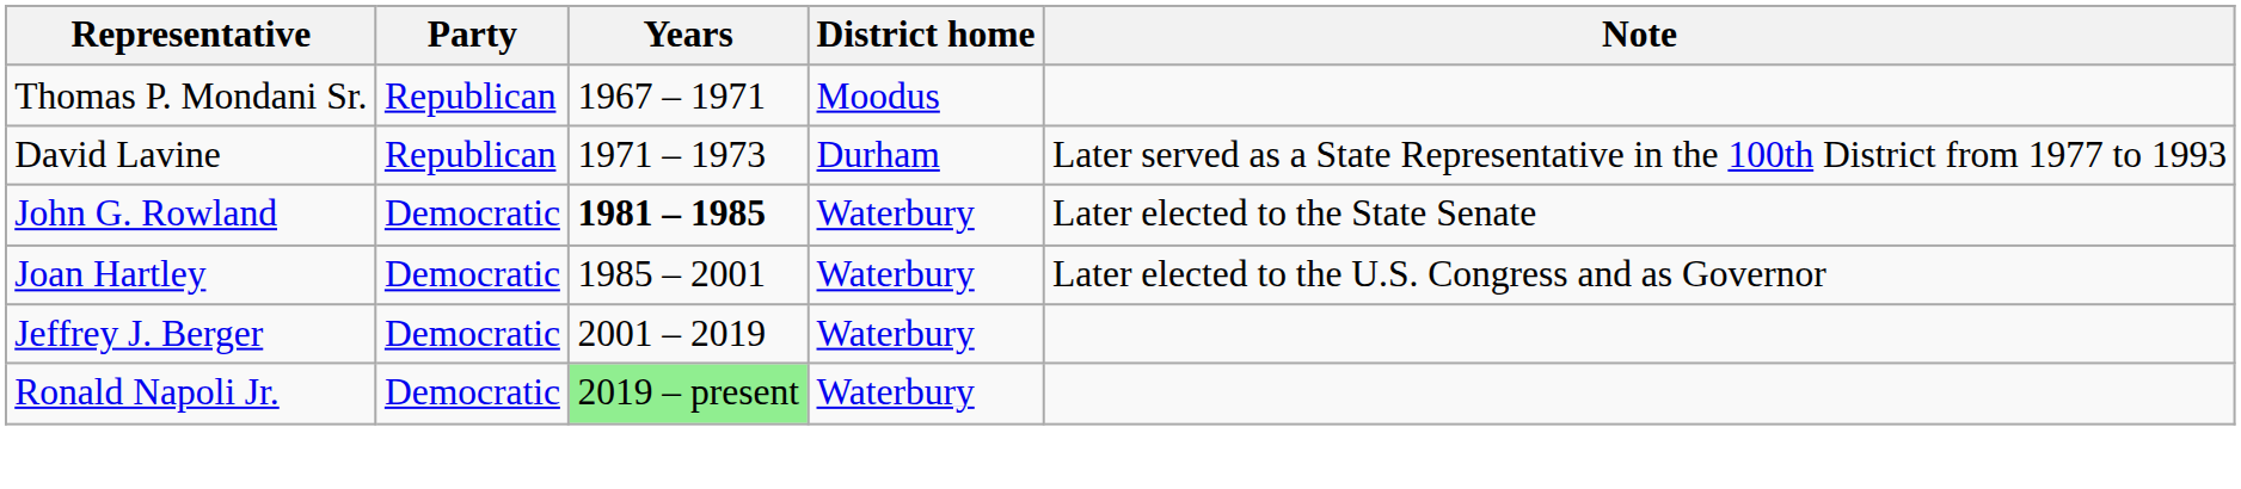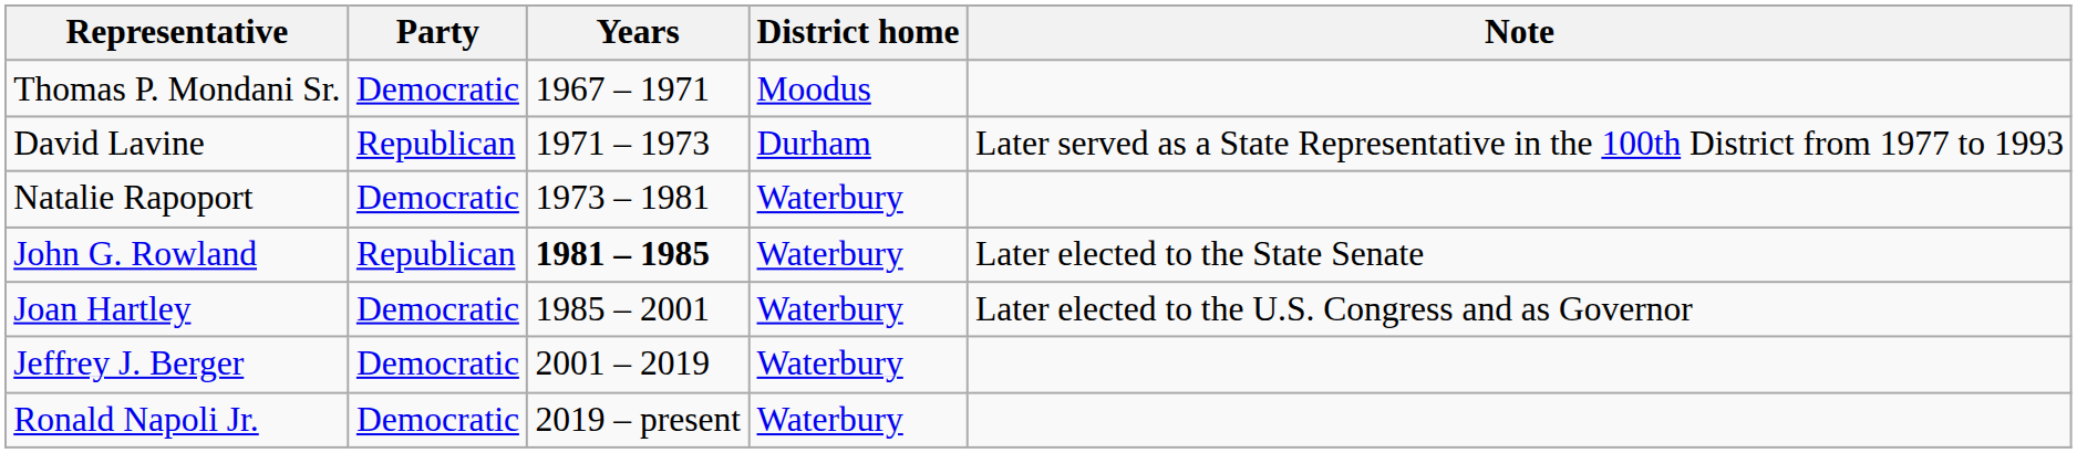 <table class=wikitable>
 <tr valign=bottom>
 <th>Representative</th>
 <th>Party</th>
 <th>Years</th>
 <th>District home</th>
 <th>Note</th>
 </tr>
 <tr>
 <td>Thomas P. Mondani Sr.</td>
-<td><a href='#'>Republican</a></td>
+<td><a href='#'>Democratic</a></td>
 <td>1967 – 1971</td>
 <td><a href='#'>Moodus</a></td>
 <td></td>
 </tr>
 <tr>
 <td>David Lavine</td>
 <td><a href='#'>Republican</a></td>
 <td>1971 – 1973</td>
 <td><a href='#'>Durham</a></td>
 <td>Later served as a State Representative in the <a href='#'>100th</a> District from 1977 to 1993</td>
 </tr>
 <tr>
+<td>Natalie Rapoport</td>
+<td><a href='#'>Democratic</a></td>
+<td>1973 – 1981</td>
+<td><a href='#'>Waterbury</a></td>
+<td></td>
+</tr>
+<tr>
 <td><a href='#'>John G. Rowland</a></td>
-<td><a href='#'>Democratic</a></td>
+<td><a href='#'>Republican</a></td>
 <td><strong>1981 – 1985</strong></td>
 <td><a href='#'>Waterbury</a></td>
 <td>Later elected to the State Senate</td>
 </tr>
 <tr>
 <td><a href='#'>Joan Hartley</a></td>
 <td><a href='#'>Democratic</a></td>
 <td>1985 – 2001</td>
 <td><a href='#'>Waterbury</a></td>
 <td>Later elected to the U.S. Congress and as Governor</td>
 </tr>
 <tr>
 <td><a href='#'>Jeffrey J. Berger</a></td>
 <td><a href='#'>Democratic</a></td>
 <td>2001 – 2019</td>
 <td><a href='#'>Waterbury</a></td>
 <td></td>
 </tr>
 <tr>
 <td><a href='#'>Ronald Napoli Jr.</a></td>
 <td><a href='#'>Democratic</a></td>
-<td style="background: lightgreen;">2019 – present</td>
+<td>2019 – present</td>
 <td><a href='#'>Waterbury</a></td>
 <td></td>
 </tr>
 </table>
